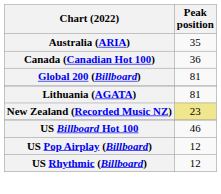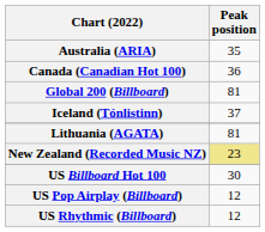 <table class="wikitable sortable plainrowheaders" style="text-align:center">
 <tr>
 <th scope="col">Chart (2022)</th>
 <th scope="col">Peak<br>position</th>
 </tr>
 <tr>
 <th scope="row">Australia (<a href='#'>ARIA</a>)</th>
 <td>35</td>
 </tr>
 <tr>
 <th scope="row">Canada (<a href='#'>Canadian Hot 100</a>)</th>
 <td>36</td>
 </tr>
 <tr>
 <th scope="row"><a href='#'>Global 200</a> (<em><a href='#'>Billboard</a></em>)</th>
 <td>81</td>
 </tr>
 <tr>
+<th scope="row">Iceland (<a href='#'>Tónlistinn</a>)</th>
+<td>37</td>
+</tr>
+<tr>
 </tr>
 <tr>
 <th scope="row">Lithuania (<a href='#'>AGATA</a>)</th>
 <td>81</td>
 </tr>
 <tr>
 <th scope="row">New Zealand (<a href='#'>Recorded Music NZ</a>)</th>
 <td style="background: khaki;">23</td>
 </tr>
 <tr>
 </tr>
 <tr>
 <th scope="row">US <a href='#'><em>Billboard</em> Hot 100</a></th>
-<td>46</td>
+<td>30</td>
 </tr>
 <tr>
 <th scope="row">US <a href='#'>Pop Airplay</a> (<em><a href='#'>Billboard</a></em>)</th>
 <td>12</td>
 </tr>
 <tr>
 <th scope="row">US <a href='#'>Rhythmic</a> (<em><a href='#'>Billboard</a></em>)</th>
 <td>12</td>
 </tr>
 </table>
